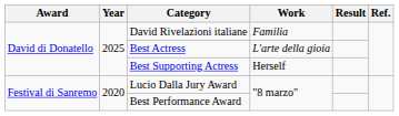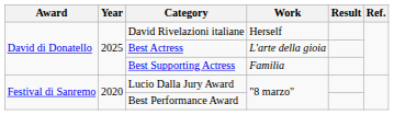 <table class="wikitable">
 <tr>
 <th>Award</th>
 <th>Year</th>
 <th>Category</th>
 <th>Work</th>
 <th>Result</th>
 <th>Ref.</th>
 </tr>
 <tr>
 <td rowspan="3"><a href='#'>David di Donatello</a></td>
 <td rowspan="3">2025</td>
 <td>David Rivelazioni italiane</td>
-<td><em>Familia</em></td>
+<td>Herself</td>
 <td></td>
 <td rowspan="3"></td>
 </tr>
 <tr>
 <td><a href='#'>Best Actress</a></td>
 <td><em>L'arte della gioia</em></td>
 <td></td>
 </tr>
 <tr>
 <td><a href='#'>Best Supporting Actress</a></td>
-<td>Herself</td>
+<td><em>Familia</em></td>
 <td></td>
 </tr>
 <tr>
 <td rowspan="2"><a href='#'>Festival di Sanremo</a></td>
 <td rowspan="2">2020</td>
 <td>Lucio Dalla Jury Award</td>
 <td rowspan="2">"8 marzo"</td>
 <td></td>
 <td rowspan="2"></td>
 </tr>
 <tr>
 <td>Best Performance Award</td>
 <td></td>
 </tr>
 </table>
